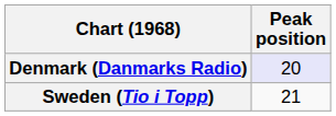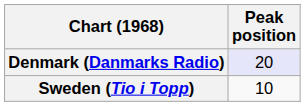 <table class="wikitable sortable plainrowheaders" style="text-align:center">
 <tr>
 <th>Chart (1968)</th>
 <th>Peak<br>position</th>
 </tr>
 <tr>
 <th scope="row">Denmark (<a href='#'>Danmarks Radio</a>)</th>
 <td style="background: lavender; text-align:center;">20</td>
 </tr>
 <tr>
 <th scope="row">Sweden (<em><a href='#'>Tio i Topp</a></em>)</th>
-<td style="text-align:center;">21</td>
+<td style="text-align:center;">10</td>
 </tr>
 </table>
